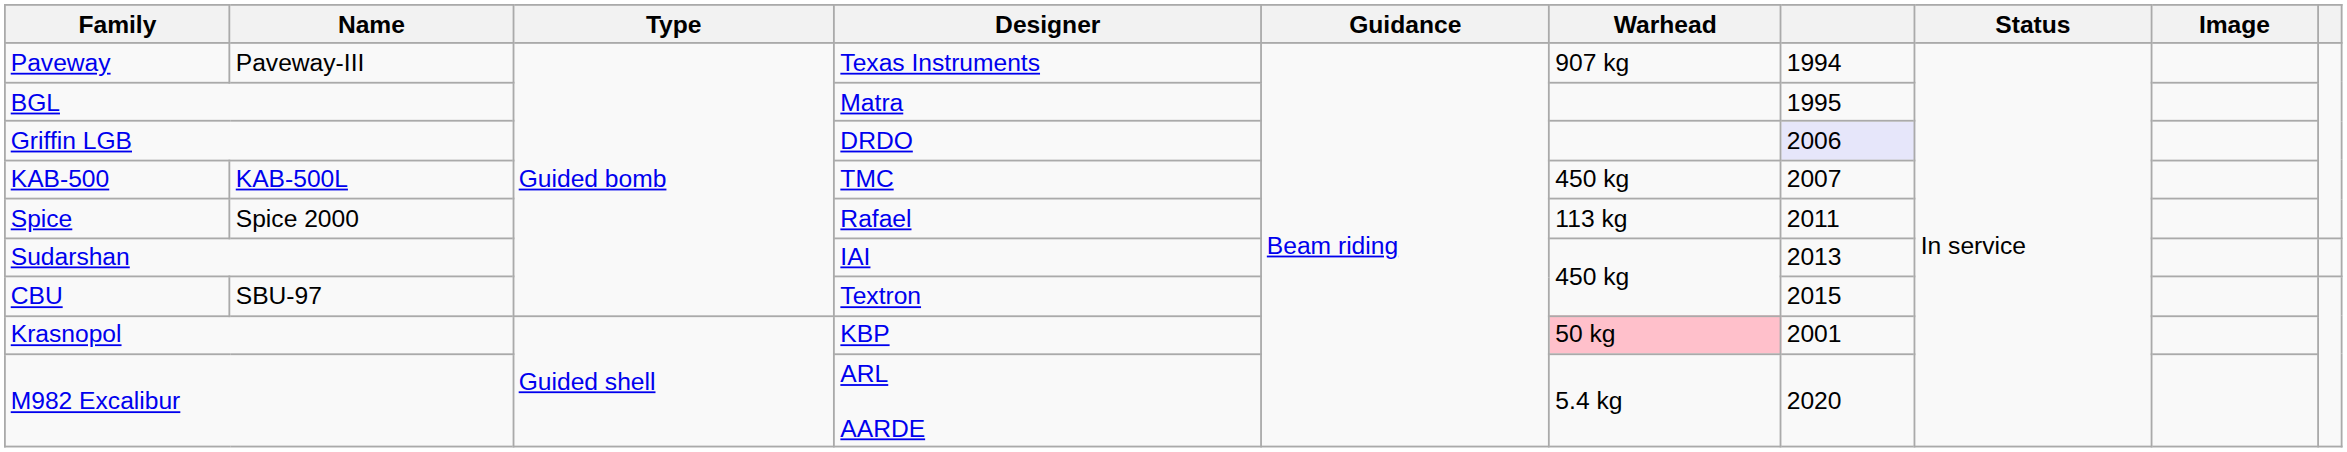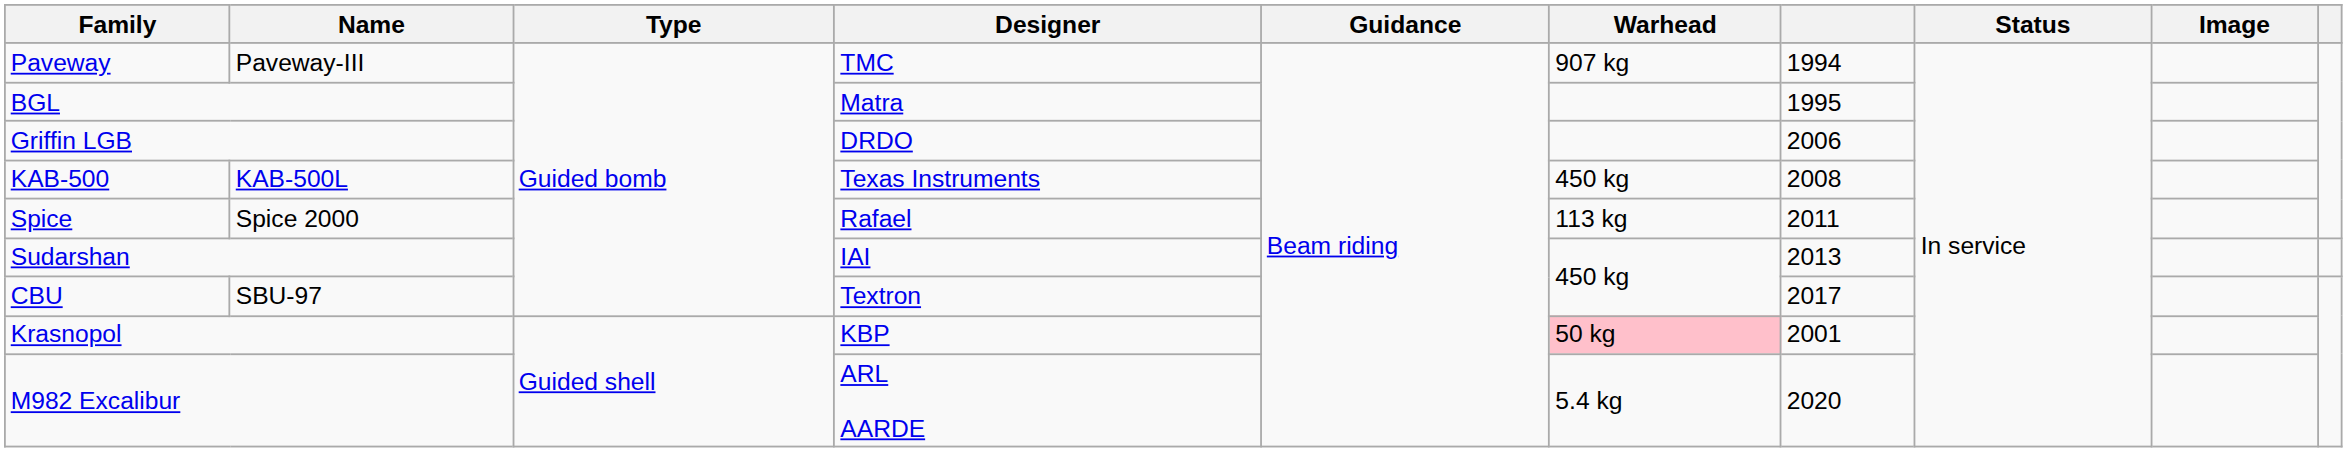 <table class="wikitable sortable" style="text-align:center|100px; font-size: 85%; width:95em;">
 <tr>
 <th>Family</th>
 <th>Name</th>
 <th>Type</th>
 <th>Designer</th>
 <th>Guidance</th>
 <th>Warhead</th>
 <th></th>
 <th>Status</th>
 <th>Image</th>
 <th></th>
 </tr>
 <tr>
 <td><a href='#'>Paveway</a></td>
 <td>Paveway-III</td>
 <td rowspan="7"><a href='#'>Guided bomb</a></td>
-<td> <a href='#'>Texas Instruments</a></td>
+<td> <a href='#'>TMC</a></td>
 <td rowspan="9"><a href='#'>Beam riding</a></td>
 <td>907 kg</td>
 <td>1994</td>
 <td rowspan="9">In service</td>
 <td></td>
 <td rowspan="5"></td>
 </tr>
 <tr>
 <td colspan="2"><a href='#'>BGL</a></td>
 <td> <a href='#'>Matra</a></td>
 <td></td>
 <td>1995</td>
 <td></td>
 </tr>
 <tr>
 <td colspan="2"><a href='#'>Griffin LGB</a></td>
 <td> <a href='#'>DRDO</a></td>
 <td></td>
-<td style="background: lavender;">2006</td>
+<td>2006</td>
 <td></td>
 </tr>
 <tr>
 <td><a href='#'>KAB-500</a></td>
 <td><a href='#'>KAB-500L</a></td>
-<td> <a href='#'>TMC</a></td>
+<td> <a href='#'>Texas Instruments</a></td>
 <td>450 kg</td>
-<td>2007</td>
+<td>2008</td>
 <td></td>
 </tr>
 <tr>
 <td><a href='#'>Spice</a></td>
 <td>Spice 2000</td>
 <td> <a href='#'>Rafael</a></td>
 <td>113 kg</td>
 <td>2011</td>
 <td></td>
 </tr>
 <tr>
 <td colspan="2"><a href='#'>Sudarshan</a></td>
 <td> <a href='#'>IAI</a></td>
 <td rowspan="2">450 kg</td>
 <td>2013</td>
 <td></td>
 <td></td>
 </tr>
 <tr>
 <td><a href='#'>CBU</a></td>
 <td>SBU-97</td>
 <td> <a href='#'>Textron</a></td>
-<td>2015</td>
+<td>2017</td>
 <td></td>
 <td rowspan="3"></td>
 </tr>
 <tr>
 <td colspan="2"><a href='#'>Krasnopol</a></td>
 <td rowspan="2"><a href='#'>Guided shell</a></td>
 <td> <a href='#'>KBP</a></td>
 <td style="background: pink;">50 kg</td>
 <td>2001</td>
 <td></td>
 </tr>
 <tr>
 <td colspan="2"><a href='#'>M982 Excalibur</a></td>
 <td> <a href='#'>ARL</a> <br><br> <a href='#'>AARDE</a></td>
 <td>5.4 kg</td>
 <td>2020</td>
 <td></td>
 </tr>
 </table>
